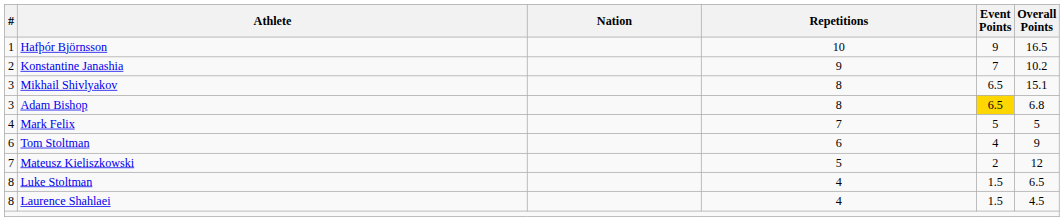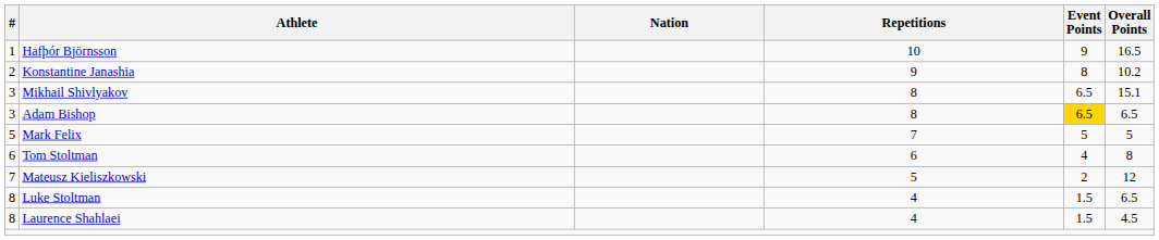 <table class="wikitable sortable" style="text-align:center;width: 70%;">
 <tr>
 <th scope="col" style="width: 10px;">#</th>
 <th scope="col">Athlete</th>
 <th scope="col">Nation</th>
 <th scope="col">Repetitions</th>
 <th scope="col" style="width: 10px;">Event Points</th>
 <th scope="col" style="width: 10px;">Overall Points</th>
 </tr>
 <tr>
 <td>1</td>
 <td align=left><a href='#'>Hafþór Björnsson</a></td>
 <td align=left></td>
 <td>10</td>
 <td>9</td>
 <td>16.5</td>
 </tr>
 <tr>
 <td>2</td>
 <td align=left><a href='#'>Konstantine Janashia</a></td>
 <td align=left></td>
 <td>9</td>
-<td>7</td>
+<td>8</td>
 <td>10.2</td>
 </tr>
 <tr>
 <td>3</td>
 <td align=left><a href='#'>Mikhail Shivlyakov</a></td>
 <td align=left></td>
 <td>8</td>
 <td>6.5</td>
 <td>15.1</td>
 </tr>
 <tr>
 <td>3</td>
 <td align=left><a href='#'>Adam Bishop</a></td>
 <td align=left></td>
 <td>8</td>
 <td style="background: gold;">6.5</td>
-<td>6.8</td>
+<td>6.5</td>
 </tr>
 <tr>
-<td>4</td>
+<td>5</td>
 <td align=left><a href='#'>Mark Felix</a></td>
 <td align=left></td>
 <td>7</td>
 <td>5</td>
 <td>5</td>
 </tr>
 <tr>
 <td>6</td>
 <td align=left><a href='#'>Tom Stoltman</a></td>
 <td align=left></td>
 <td>6</td>
 <td>4</td>
-<td>9</td>
+<td>8</td>
 </tr>
 <tr>
 <td>7</td>
 <td align=left><a href='#'>Mateusz Kieliszkowski</a></td>
 <td align=left></td>
 <td>5</td>
 <td>2</td>
 <td>12</td>
 </tr>
 <tr>
 <td>8</td>
 <td align=left><a href='#'>Luke Stoltman</a></td>
 <td align=left></td>
 <td>4</td>
 <td>1.5</td>
 <td>6.5</td>
 </tr>
 <tr>
 <td>8</td>
 <td align=left><a href='#'>Laurence Shahlaei</a></td>
 <td align=left></td>
 <td>4</td>
 <td>1.5</td>
 <td>4.5</td>
 </tr>
 <tr class="sortbottom">
 <td colspan="6"></td>
 </tr>
 </table>
